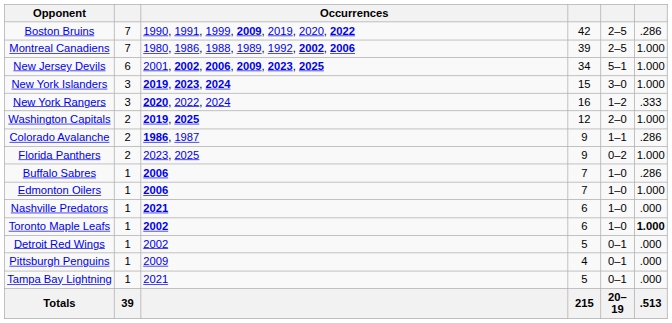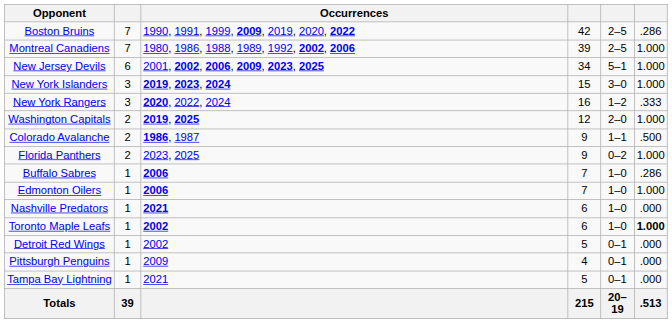 <table class="wikitable sortable" style="text-align: center; width: 75%;">
 <tr>
 <th width="150">Opponent</th>
 <th width="30"></th>
 <th>Occurrences</th>
 <th width="40"></th>
 <th width="40"></th>
 <th width="40"></th>
 </tr>
 <tr>
 <td><a href='#'>Boston Bruins</a></td>
 <td>7</td>
 <td align=left><a href='#'>1990</a>, <a href='#'>1991</a>, <a href='#'>1999</a>, <strong><a href='#'>2009</a></strong>, <a href='#'>2019</a>, <a href='#'>2020</a>, <strong><a href='#'>2022</a></strong></td>
 <td>42</td>
 <td>2–5</td>
 <td>.286</td>
 </tr>
 <tr>
 <td><a href='#'>Montreal Canadiens</a></td>
 <td>7</td>
 <td align=left><a href='#'>1980</a>, <a href='#'>1986</a>, <a href='#'>1988</a>, <a href='#'>1989</a>, <a href='#'>1992</a>, <strong><a href='#'>2002</a></strong>, <strong><a href='#'>2006</a></strong></td>
 <td>39</td>
 <td>2–5</td>
 <td>1.000</td>
 </tr>
 <tr>
 <td><a href='#'>New Jersey Devils</a></td>
 <td>6</td>
 <td align=left><a href='#'>2001</a>, <strong><a href='#'>2002</a></strong>, <strong><a href='#'>2006</a></strong>, <strong><a href='#'>2009</a></strong>, <strong><a href='#'>2023</a></strong>, <strong><a href='#'>2025</a></strong></td>
 <td>34</td>
 <td>5–1</td>
 <td>1.000</td>
 </tr>
 <tr>
 <td><a href='#'>New York Islanders</a></td>
 <td>3</td>
 <td align=left><strong><a href='#'>2019</a></strong>, <strong><a href='#'>2023</a></strong>, <strong><a href='#'>2024</a></strong></td>
 <td>15</td>
 <td>3–0</td>
 <td>1.000</td>
 </tr>
 <tr>
 <td><a href='#'>New York Rangers</a></td>
 <td>3</td>
 <td align=left><strong><a href='#'>2020</a></strong>, <a href='#'>2022</a>, <a href='#'>2024</a></td>
 <td>16</td>
 <td>1–2</td>
 <td>.333</td>
 </tr>
 <tr>
 <td><a href='#'>Washington Capitals</a></td>
 <td>2</td>
 <td align=left><strong><a href='#'>2019</a></strong>, <strong><a href='#'>2025</a></strong></td>
 <td>12</td>
 <td>2–0</td>
 <td>1.000</td>
 </tr>
 <tr>
 <td><a href='#'>Colorado Avalanche</a></td>
 <td>2</td>
 <td align=left><strong><a href='#'>1986</a></strong>, <a href='#'>1987</a></td>
 <td>9</td>
 <td>1–1</td>
-<td>.286</td>
+<td>.500</td>
 </tr>
 <tr>
 <td><a href='#'>Florida Panthers</a></td>
 <td>2</td>
 <td align=left><a href='#'>2023</a>, <a href='#'>2025</a></td>
 <td>9</td>
 <td>0–2</td>
 <td>1.000</td>
 </tr>
 <tr>
 <td><a href='#'>Buffalo Sabres</a></td>
 <td>1</td>
 <td align=left><strong><a href='#'>2006</a></strong></td>
 <td>7</td>
 <td>1–0</td>
 <td>.286</td>
 </tr>
 <tr>
 <td><a href='#'>Edmonton Oilers</a></td>
 <td>1</td>
 <td align=left><strong><a href='#'>2006</a></strong></td>
 <td>7</td>
 <td>1–0</td>
 <td>1.000</td>
 </tr>
 <tr>
 <td><a href='#'>Nashville Predators</a></td>
 <td>1</td>
 <td align=left><strong><a href='#'>2021</a></strong></td>
 <td>6</td>
 <td>1–0</td>
 <td>.000</td>
 </tr>
 <tr>
 <td><a href='#'>Toronto Maple Leafs</a></td>
 <td>1</td>
 <td align=left><strong><a href='#'>2002</a></strong></td>
 <td>6</td>
 <td>1–0</td>
 <td><strong>1.000</strong></td>
 </tr>
 <tr>
 <td><a href='#'>Detroit Red Wings</a></td>
 <td>1</td>
 <td align=left><a href='#'>2002</a></td>
 <td>5</td>
 <td>0–1</td>
 <td>.000</td>
 </tr>
 <tr>
 <td><a href='#'>Pittsburgh Penguins</a></td>
 <td>1</td>
 <td align=left><a href='#'>2009</a></td>
 <td>4</td>
 <td>0–1</td>
 <td>.000</td>
 </tr>
 <tr>
 <td><a href='#'>Tampa Bay Lightning</a></td>
 <td>1</td>
 <td align=left><a href='#'>2021</a></td>
 <td>5</td>
 <td>0–1</td>
 <td>.000</td>
 </tr>
 <tr>
 <th width="150">Totals</th>
 <th width="30">39</th>
 <th></th>
 <th width="40">215</th>
 <th width="40">20–19</th>
 <th width="40">.513</th>
 </tr>
 </table>
